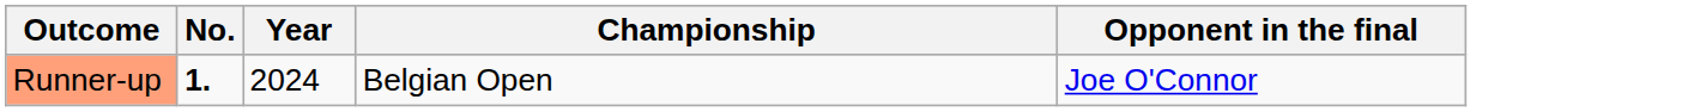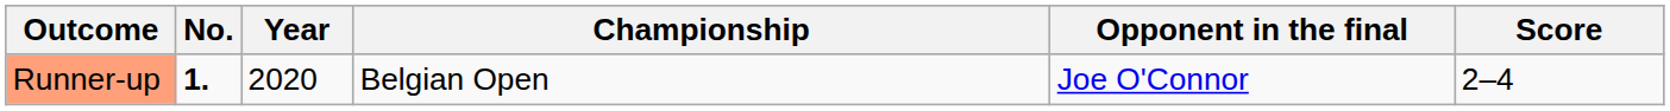 <table class="sortable wikitable">
 <tr>
 <th width="80">Outcome</th>
 <th width="20">No.</th>
 <th width="50">Year</th>
 <th width="350">Championship</th>
 <th width="200">Opponent in the final</th>
+<th width="100">Score</th>
 </tr>
 <tr>
 <td style="background:#ffa07a;">Runner-up</td>
 <td><strong>1.</strong></td>
-<td>2024</td>
+<td>2020</td>
 <td>Belgian Open</td>
 <td> <a href='#'>Joe O'Connor</a></td>
+<td>2–4</td>
 </tr>
 </table>
